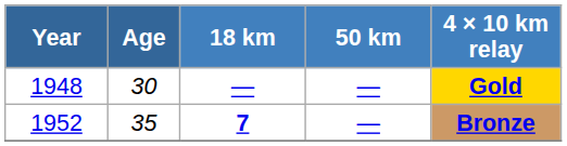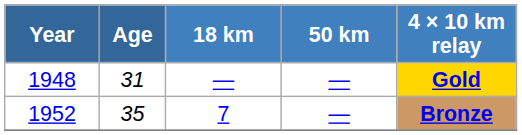 <table class="wikitable" style="font-size:95%; text-align:center; border:grey solid 1px; border-collapse:collapse; background:#ffffff;">
 <tr>
 <th style="background-color:#369; color:white; width:60px;"> Year </th>
 <th style="background-color:#369; color:white; width:40px;"> Age </th>
 <th style="background-color:#4180be; color:white; width:75px;"> 18 km </th>
 <th style="background-color:#4180be; color:white; width:75px;"> 50 km </th>
 <th style="background-color:#4180be; color:white; width:75px;"> 4 × 10 km <br> relay </th>
 </tr>
 <tr>
 <td><a href='#'>1948</a></td>
-<td><em>30</em></td>
+<td><em>31</em></td>
 <td><a href='#'>—</a></td>
 <td><a href='#'>—</a></td>
 <td style="background:gold;"><a href='#'><strong>Gold</strong></a></td>
 </tr>
 <tr>
 <td><a href='#'>1952</a></td>
 <td><em>35</em></td>
-<td><strong><a href='#'>7</a></strong></td>
+<td><a href='#'>7</a></td>
 <td><a href='#'>—</a></td>
 <td bgcolor="cc9966"><a href='#'><strong>Bronze</strong></a></td>
 </tr>
 <tr>
 </tr>
 </table>
